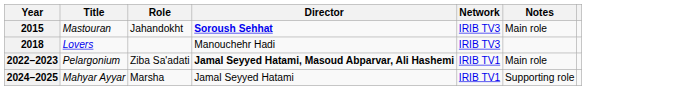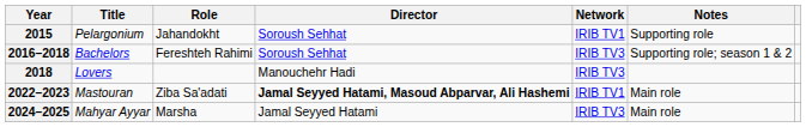 <table class="wikitable plainrowheaders sortable"  style=font-size:100%>
 <tr>
 <th scope="col">Year</th>
 <th scope="col">Title</th>
 <th scope="col">Role</th>
 <th scope="col">Director</th>
 <th scope="col">Network</th>
 <th scope="col" class="unsortable">Notes</th>
 <th scope="col" class="unsortable"></th>
 </tr>
 <tr>
 <th scope="row">2015</th>
-<td><em>Mastouran</em></td>
+<td><em>Pelargonium</em></td>
 <td>Jahandokht</td>
-<td><strong><a href='#'>Soroush Sehhat</a></strong></td>
+<td><a href='#'>Soroush Sehhat</a></td>
+<td><a href='#'>IRIB TV1</a></td>
+<td>Supporting role</td>
+<td></td>
+</tr>
+<tr>
+<th scope="row">2016–2018</th>
+<td><em><a href='#'>Bachelors</a></em></td>
+<td>Fereshteh Rahimi</td>
+<td><a href='#'>Soroush Sehhat</a></td>
 <td><a href='#'>IRIB TV3</a></td>
-<td>Main role</td>
+<td>Supporting role; season 1 & 2</td>
 <td></td>
 </tr>
 <tr>
 <th scope="row">2018</th>
 <td><em><a href='#'>Lovers</a></em></td>
 <td></td>
 <td>Manouchehr Hadi</td>
 <td><a href='#'>IRIB TV3</a></td>
 <td></td>
 <td></td>
 </tr>
 <tr>
 <th scope="row">2022–2023</th>
-<td><em>Pelargonium</em></td>
+<td><em>Mastouran</em></td>
 <td>Ziba Sa'adati</td>
 <td><strong>Jamal Seyyed Hatami, Masoud Abparvar, Ali Hashemi</strong></td>
 <td><a href='#'>IRIB TV1</a></td>
 <td>Main role</td>
 <td></td>
 </tr>
 <tr>
 <th scope="row">2024–2025</th>
 <td><em>Mahyar Ayyar</em></td>
 <td>Marsha</td>
 <td>Jamal Seyyed Hatami</td>
-<td><a href='#'>IRIB TV1</a></td>
-<td>Supporting role</td>
+<td><a href='#'>IRIB TV3</a></td>
+<td>Main role</td>
 <td></td>
 </tr>
 </table>
